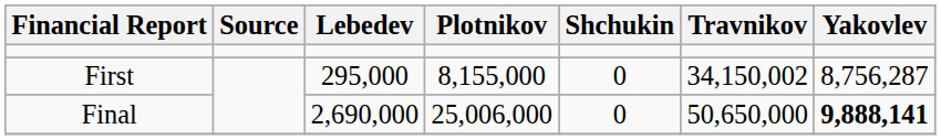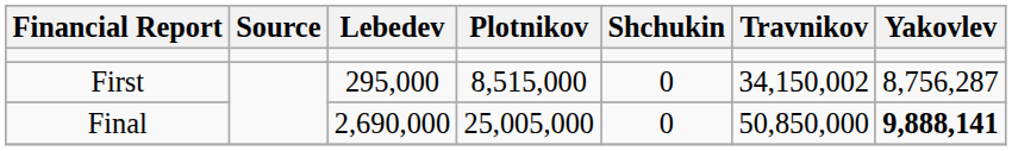 <table class="wikitable" style="text-align:center; font-size:90%; line-height:14px">
 <tr>
 <th>Financial Report</th>
 <th>Source</th>
 <th>Lebedev</th>
 <th>Plotnikov</th>
 <th>Shchukin</th>
 <th>Travnikov</th>
 <th>Yakovlev</th>
 </tr>
 <tr>
 <td></td>
 <td></td>
 <td bgcolor=></td>
 <td bgcolor=></td>
 <td bgcolor=></td>
 <td bgcolor=></td>
 <td bgcolor=></td>
 </tr>
 <tr align=center>
 <td>First</td>
 <td rowspan=2></td>
 <td>295,000</td>
-<td>8,155,000</td>
+<td>8,515,000</td>
 <td>0</td>
 <td>34,150,002</td>
 <td>8,756,287</td>
 </tr>
 <tr>
 <td>Final</td>
 <td>2,690,000</td>
-<td>25,006,000</td>
+<td>25,005,000</td>
 <td>0</td>
-<td>50,650,000</td>
+<td>50,850,000</td>
 <td><strong>9,888,141</strong></td>
 </tr>
 <tr>
 </tr>
 </table>
